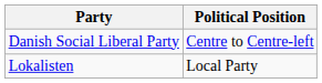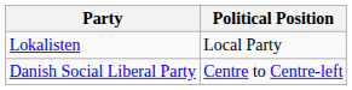 <table class="wikitable mw-collapsible mw-collapsed">
 <tr>
 <th>Party</th>
 <th>Political Position</th>
 </tr>
 <tr>
+<td><a href='#'>Lokalisten</a></td>
+<td>Local Party</td>
+</tr>
+<tr>
 <td><a href='#'>Danish Social Liberal Party</a></td>
 <td><a href='#'>Centre</a> to <a href='#'>Centre-left</a></td>
 </tr>
-<tr>
-<td><a href='#'>Lokalisten</a></td>
-<td>Local Party</td>
-</tr>
 </table>
